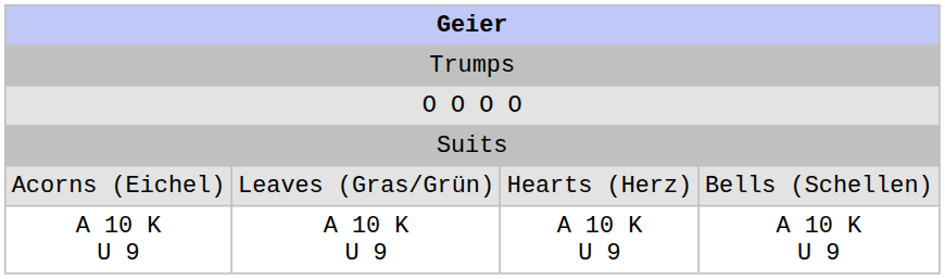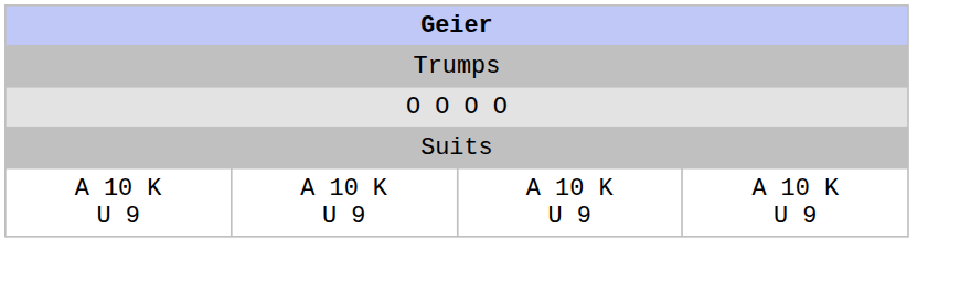 <table class="float-right" cellpadding="3" style="background: #c0c0c0; border-spacing: 1px;">
 <tr align="center">
 <td style="background: #c0c8f8;" colspan="4" width="480"><strong>Geier</strong></td>
 </tr>
 <tr align="center">
 <td colspan="4">Trumps</td>
 </tr>
 <tr align="center">
 <td colspan="4" style="background: #e3e3e3;">O O O O</td>
 </tr>
 <tr align="center">
 <td colspan="4">Suits</td>
 </tr>
 <tr align="center">
-<td style="background: #e3e3e3;">Acorns (Eichel)</td>
-<td style="background: #e3e3e3;">Leaves (Gras/Grün)</td>
-<td style="background: #e3e3e3;">Hearts (Herz)</td>
-<td style="background: #e3e3e3;">Bells (Schellen)</td>
-</tr>
-<tr align="center">
 <td style="background: #ffffff;">A 10 K<br>U 9</td>
 <td style="background: #ffffff;">A 10 K<br>U 9</td>
 <td style="background: #ffffff;">A 10 K<br>U 9</td>
 <td style="background: #ffffff;">A 10 K<br>U 9</td>
 </tr>
 </table>
